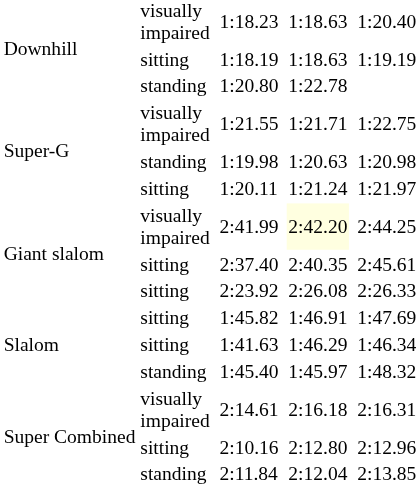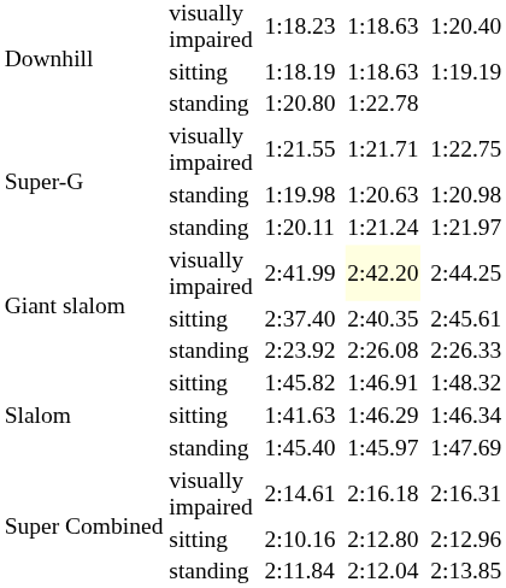 <table>
 <tr>
 <td rowspan="3">Downhill<br></td>
 <td>visually <br>impaired</td>
 <td></td>
 <td>1:18.23</td>
 <td></td>
 <td>1:18.63</td>
 <td></td>
 <td>1:20.40</td>
 </tr>
 <tr>
 <td>sitting</td>
 <td></td>
 <td>1:18.19</td>
 <td></td>
 <td>1:18.63</td>
 <td></td>
 <td>1:19.19</td>
 </tr>
 <tr>
 <td>standing</td>
 <td></td>
 <td>1:20.80</td>
 <td> <br> </td>
 <td>1:22.78</td>
 <td></td>
 <td></td>
 </tr>
 <tr>
 <td rowspan="3">Super-G<br></td>
 <td>visually <br>impaired</td>
 <td></td>
 <td>1:21.55</td>
 <td></td>
 <td>1:21.71</td>
 <td></td>
 <td>1:22.75</td>
 </tr>
 <tr>
 <td>standing</td>
 <td></td>
 <td>1:19.98</td>
 <td></td>
 <td>1:20.63</td>
 <td></td>
 <td>1:20.98</td>
 </tr>
 <tr>
-<td>sitting</td>
+<td>standing</td>
 <td></td>
 <td>1:20.11</td>
 <td></td>
 <td>1:21.24</td>
 <td></td>
 <td>1:21.97</td>
 </tr>
 <tr>
 <td rowspan="3">Giant slalom<br></td>
 <td>visually <br>impaired</td>
 <td></td>
 <td>2:41.99</td>
 <td></td>
 <td style="background: lightyellow;">2:42.20</td>
 <td></td>
 <td>2:44.25</td>
 </tr>
 <tr>
 <td>sitting</td>
 <td></td>
 <td>2:37.40</td>
 <td></td>
 <td>2:40.35</td>
 <td></td>
 <td>2:45.61</td>
 </tr>
 <tr>
-<td>sitting</td>
+<td>standing</td>
 <td></td>
 <td>2:23.92</td>
 <td></td>
 <td>2:26.08</td>
 <td></td>
 <td>2:26.33</td>
 </tr>
 <tr>
 <td rowspan="3">Slalom<br></td>
 <td>sitting</td>
 <td></td>
 <td>1:45.82</td>
 <td></td>
 <td>1:46.91</td>
 <td></td>
-<td>1:47.69</td>
+<td>1:48.32</td>
 </tr>
 <tr>
 <td>sitting</td>
 <td></td>
 <td>1:41.63</td>
 <td></td>
 <td>1:46.29</td>
 <td></td>
 <td>1:46.34</td>
 </tr>
 <tr>
 <td>standing</td>
 <td></td>
 <td>1:45.40</td>
 <td></td>
 <td>1:45.97</td>
 <td></td>
-<td>1:48.32</td>
+<td>1:47.69</td>
 </tr>
 <tr>
 <td rowspan="3">Super Combined<br></td>
 <td>visually <br>impaired</td>
 <td></td>
 <td>2:14.61</td>
 <td></td>
 <td>2:16.18</td>
 <td></td>
 <td>2:16.31</td>
 </tr>
 <tr>
 <td>sitting</td>
 <td></td>
 <td>2:10.16</td>
 <td></td>
 <td>2:12.80</td>
 <td></td>
 <td>2:12.96</td>
 </tr>
 <tr>
 <td>standing</td>
 <td></td>
 <td>2:11.84</td>
 <td></td>
 <td>2:12.04</td>
 <td></td>
 <td>2:13.85</td>
 </tr>
 </table>
